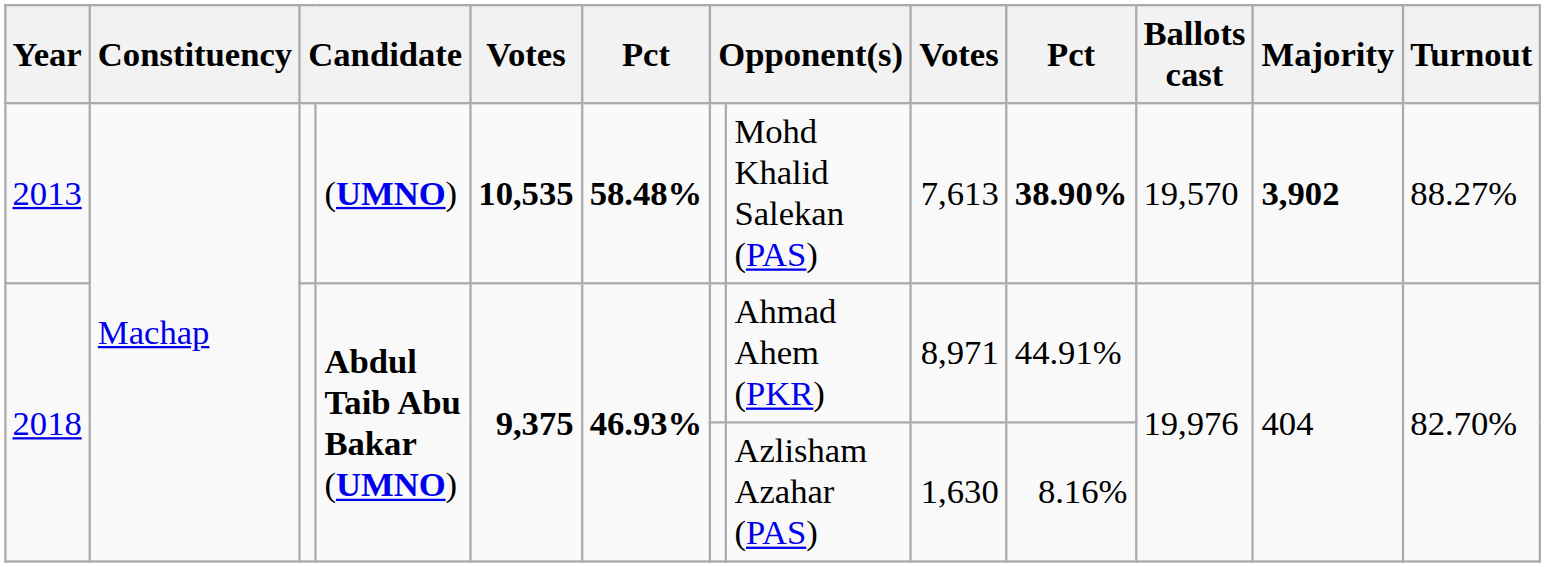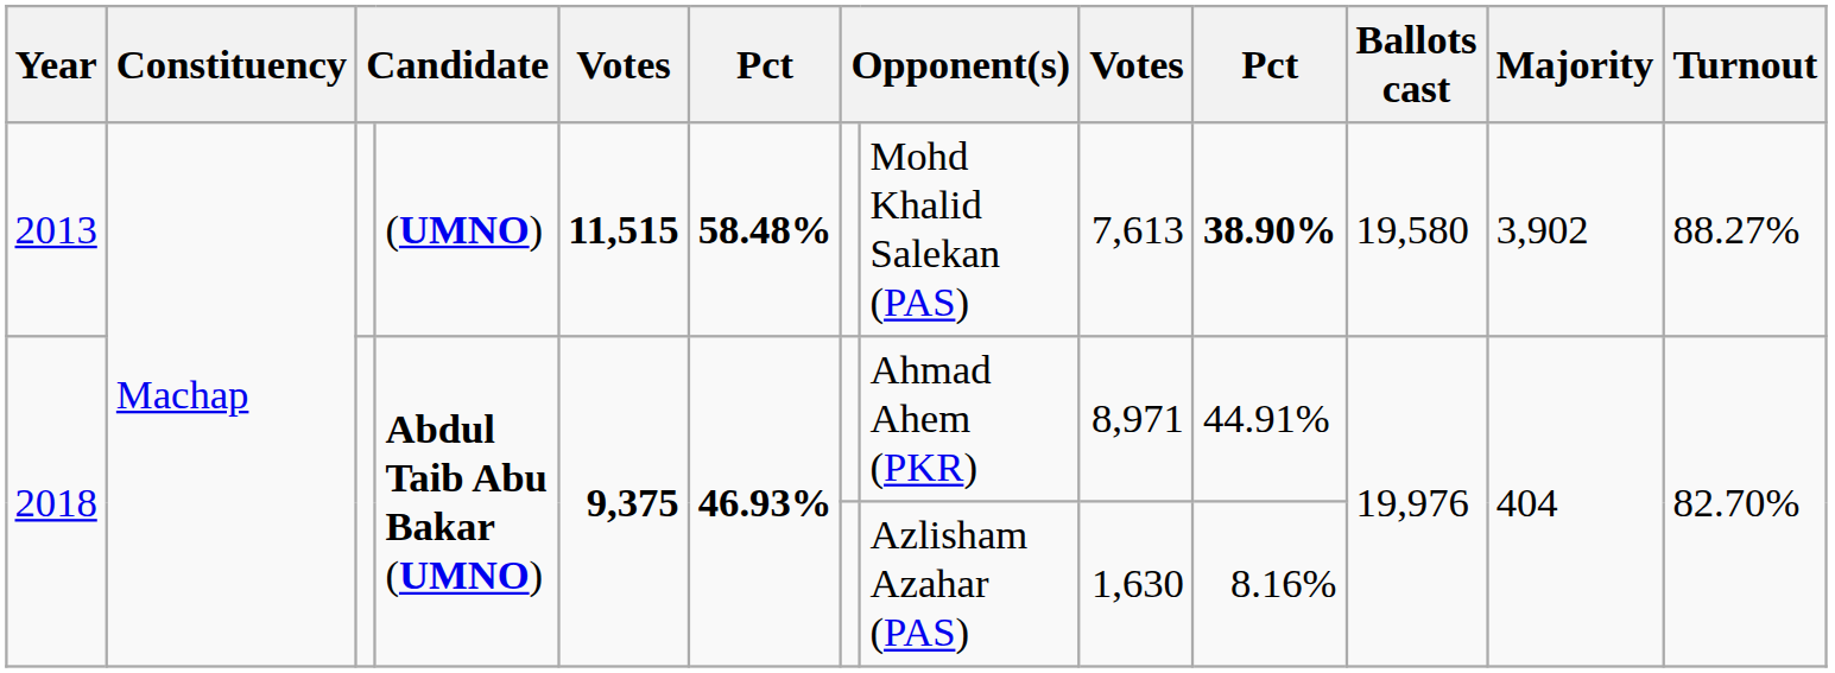 <table class="wikitable" style="margin:0.5em ; font-size:95%">
 <tr>
 <th>Year</th>
 <th>Constituency</th>
 <th colspan=2>Candidate</th>
 <th>Votes</th>
 <th>Pct</th>
 <th colspan=2>Opponent(s)</th>
 <th>Votes</th>
 <th>Pct</th>
 <th>Ballots cast</th>
 <th>Majority</th>
 <th>Turnout</th>
 </tr>
 <tr>
 <td><a href='#'>2013</a></td>
 <td rowspan="3"><a href='#'>Machap</a></td>
 <td></td>
 <td> (<a href='#'><strong>UMNO</strong></a>)</td>
-<td align=right><strong>10,535</strong></td>
+<td align=right><strong>11,515</strong></td>
 <td><strong>58.48%</strong></td>
 <td></td>
 <td>Mohd Khalid Salekan (<a href='#'>PAS</a>)</td>
 <td align=right>7,613</td>
 <td><strong>38.90%</strong></td>
-<td>19,570</td>
-<td><strong>3,902</strong></td>
+<td>19,580</td>
+<td>3,902</td>
 <td>88.27%</td>
 </tr>
 <tr>
 <td rowspan="2"><a href='#'>2018</a></td>
 <td rowspan=2 ></td>
 <td rowspan="2"><strong>Abdul Taib Abu Bakar</strong> (<a href='#'><strong>UMNO</strong></a>)</td>
 <td rowspan="2" align=right><strong>9,375</strong></td>
 <td rowspan="2"><strong>46.93%</strong></td>
 <td></td>
 <td>Ahmad Ahem (<a href='#'>PKR</a>)</td>
 <td align=right>8,971</td>
 <td>44.91%</td>
 <td rowspan="2">19,976</td>
 <td rowspan="2">404</td>
 <td rowspan="2">82.70%</td>
 </tr>
 <tr>
 <td></td>
 <td>Azlisham Azahar (<a href='#'>PAS</a>)</td>
 <td align=right>1,630</td>
 <td align=right>8.16%</td>
 </tr>
 </table>
